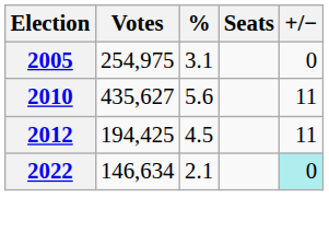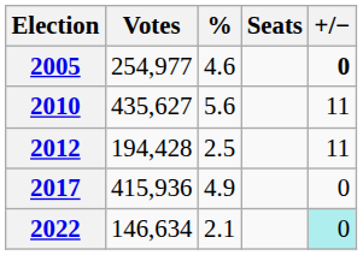 <table class="wikitable" style="font-size:97%; text-align:right;">
 <tr>
 <th>Election</th>
 <th>Votes</th>
 <th>%</th>
 <th>Seats</th>
 <th>+/−</th>
 </tr>
 <tr>
 <th><strong><a href='#'>2005</a></strong></th>
-<td>254,975</td>
-<td>3.1</td>
+<td>254,977</td>
+<td>4.6</td>
 <td></td>
-<td> 0</td>
+<td><strong> 0</strong></td>
 </tr>
 <tr>
 <th><strong><a href='#'>2010</a></strong></th>
 <td>435,627</td>
 <td>5.6</td>
 <td></td>
 <td> 11</td>
 </tr>
 <tr>
 <th><strong><a href='#'>2012</a></strong></th>
-<td>194,425</td>
-<td>4.5</td>
+<td>194,428</td>
+<td>2.5</td>
 <td></td>
 <td> 11</td>
+</tr>
+<tr>
+<th><strong><a href='#'>2017</a></strong></th>
+<td>415,936</td>
+<td>4.9</td>
+<td></td>
+<td> 0</td>
 </tr>
 <tr>
 <th><strong><a href='#'>2022</a></strong></th>
 <td>146,634</td>
 <td>2.1</td>
 <td></td>
 <td style="background: paleturquoise;"> 0</td>
 </tr>
 </table>
